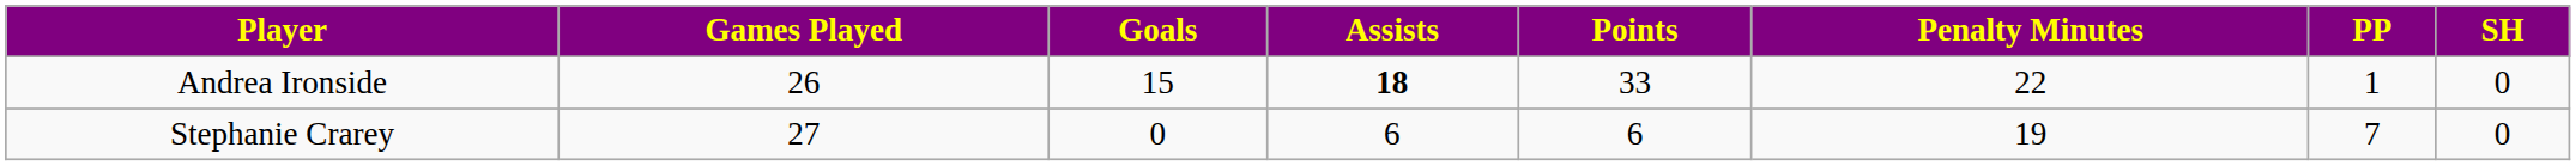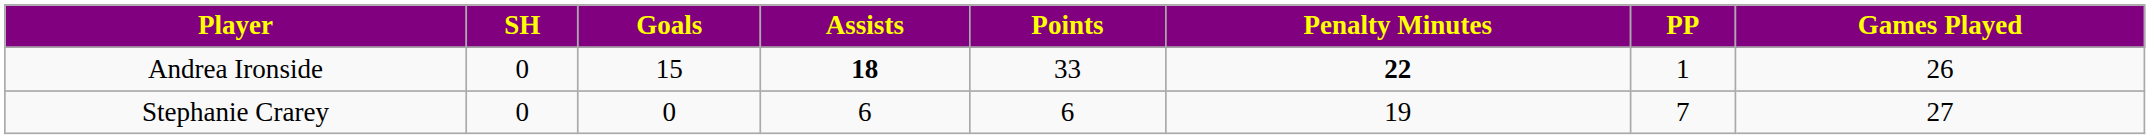 <table class="wikitable" width="80%">
 <tr align="center"  style="background:purple;color:yellow;">
 <td><strong>Player</strong></td>
-<td><strong>Games Played</strong></td>
+<td><strong>SH</strong></td>
 <td><strong>Goals</strong></td>
 <td><strong>Assists</strong></td>
 <td><strong>Points</strong></td>
 <td><strong>Penalty Minutes</strong></td>
 <td><strong>PP</strong></td>
-<td><strong>SH</strong></td>
+<td><strong>Games Played</strong></td>
 </tr>
 <tr align="center" bgcolor="">
 <td>Andrea Ironside</td>
-<td>26</td>
+<td>0</td>
 <td>15</td>
 <td><strong>18</strong></td>
 <td>33</td>
-<td>22</td>
+<td><strong>22</strong></td>
 <td>1</td>
-<td>0</td>
+<td>26</td>
 </tr>
 <tr align="center" bgcolor="">
 <td>Stephanie Crarey</td>
-<td>27</td>
+<td>0</td>
 <td>0</td>
 <td>6</td>
 <td>6</td>
 <td>19</td>
 <td>7</td>
-<td>0</td>
+<td>27</td>
 </tr>
 </table>
